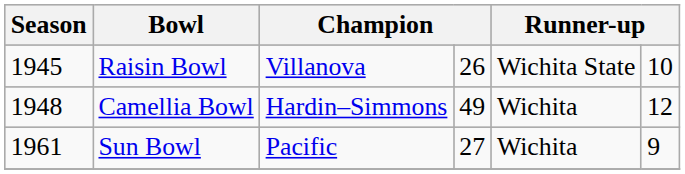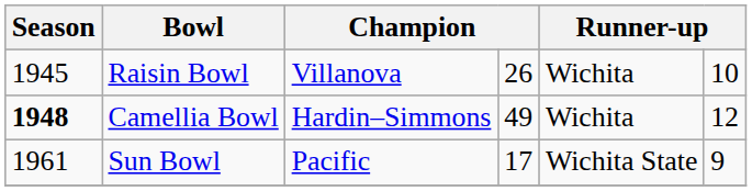 <table class=wikitable>
 <tr>
 <th>Season</th>
 <th>Bowl</th>
 <th colspan="2">Champion</th>
 <th colspan="2">Runner-up</th>
 </tr>
 <tr>
 <td>1945</td>
 <td><a href='#'>Raisin Bowl</a></td>
 <td><a href='#'>Villanova</a></td>
 <td>26</td>
-<td>Wichita State</td>
+<td>Wichita</td>
 <td>10</td>
 </tr>
 <tr>
-<td>1948</td>
+<td><strong>1948</strong></td>
 <td><a href='#'>Camellia Bowl</a></td>
 <td><a href='#'>Hardin–Simmons</a></td>
 <td>49</td>
 <td>Wichita</td>
 <td>12</td>
 </tr>
 <tr>
 <td>1961</td>
 <td><a href='#'>Sun Bowl</a></td>
 <td><a href='#'>Pacific</a></td>
-<td>27</td>
-<td>Wichita</td>
+<td>17</td>
+<td>Wichita State</td>
 <td>9</td>
 </tr>
 <tr>
 </tr>
 </table>
